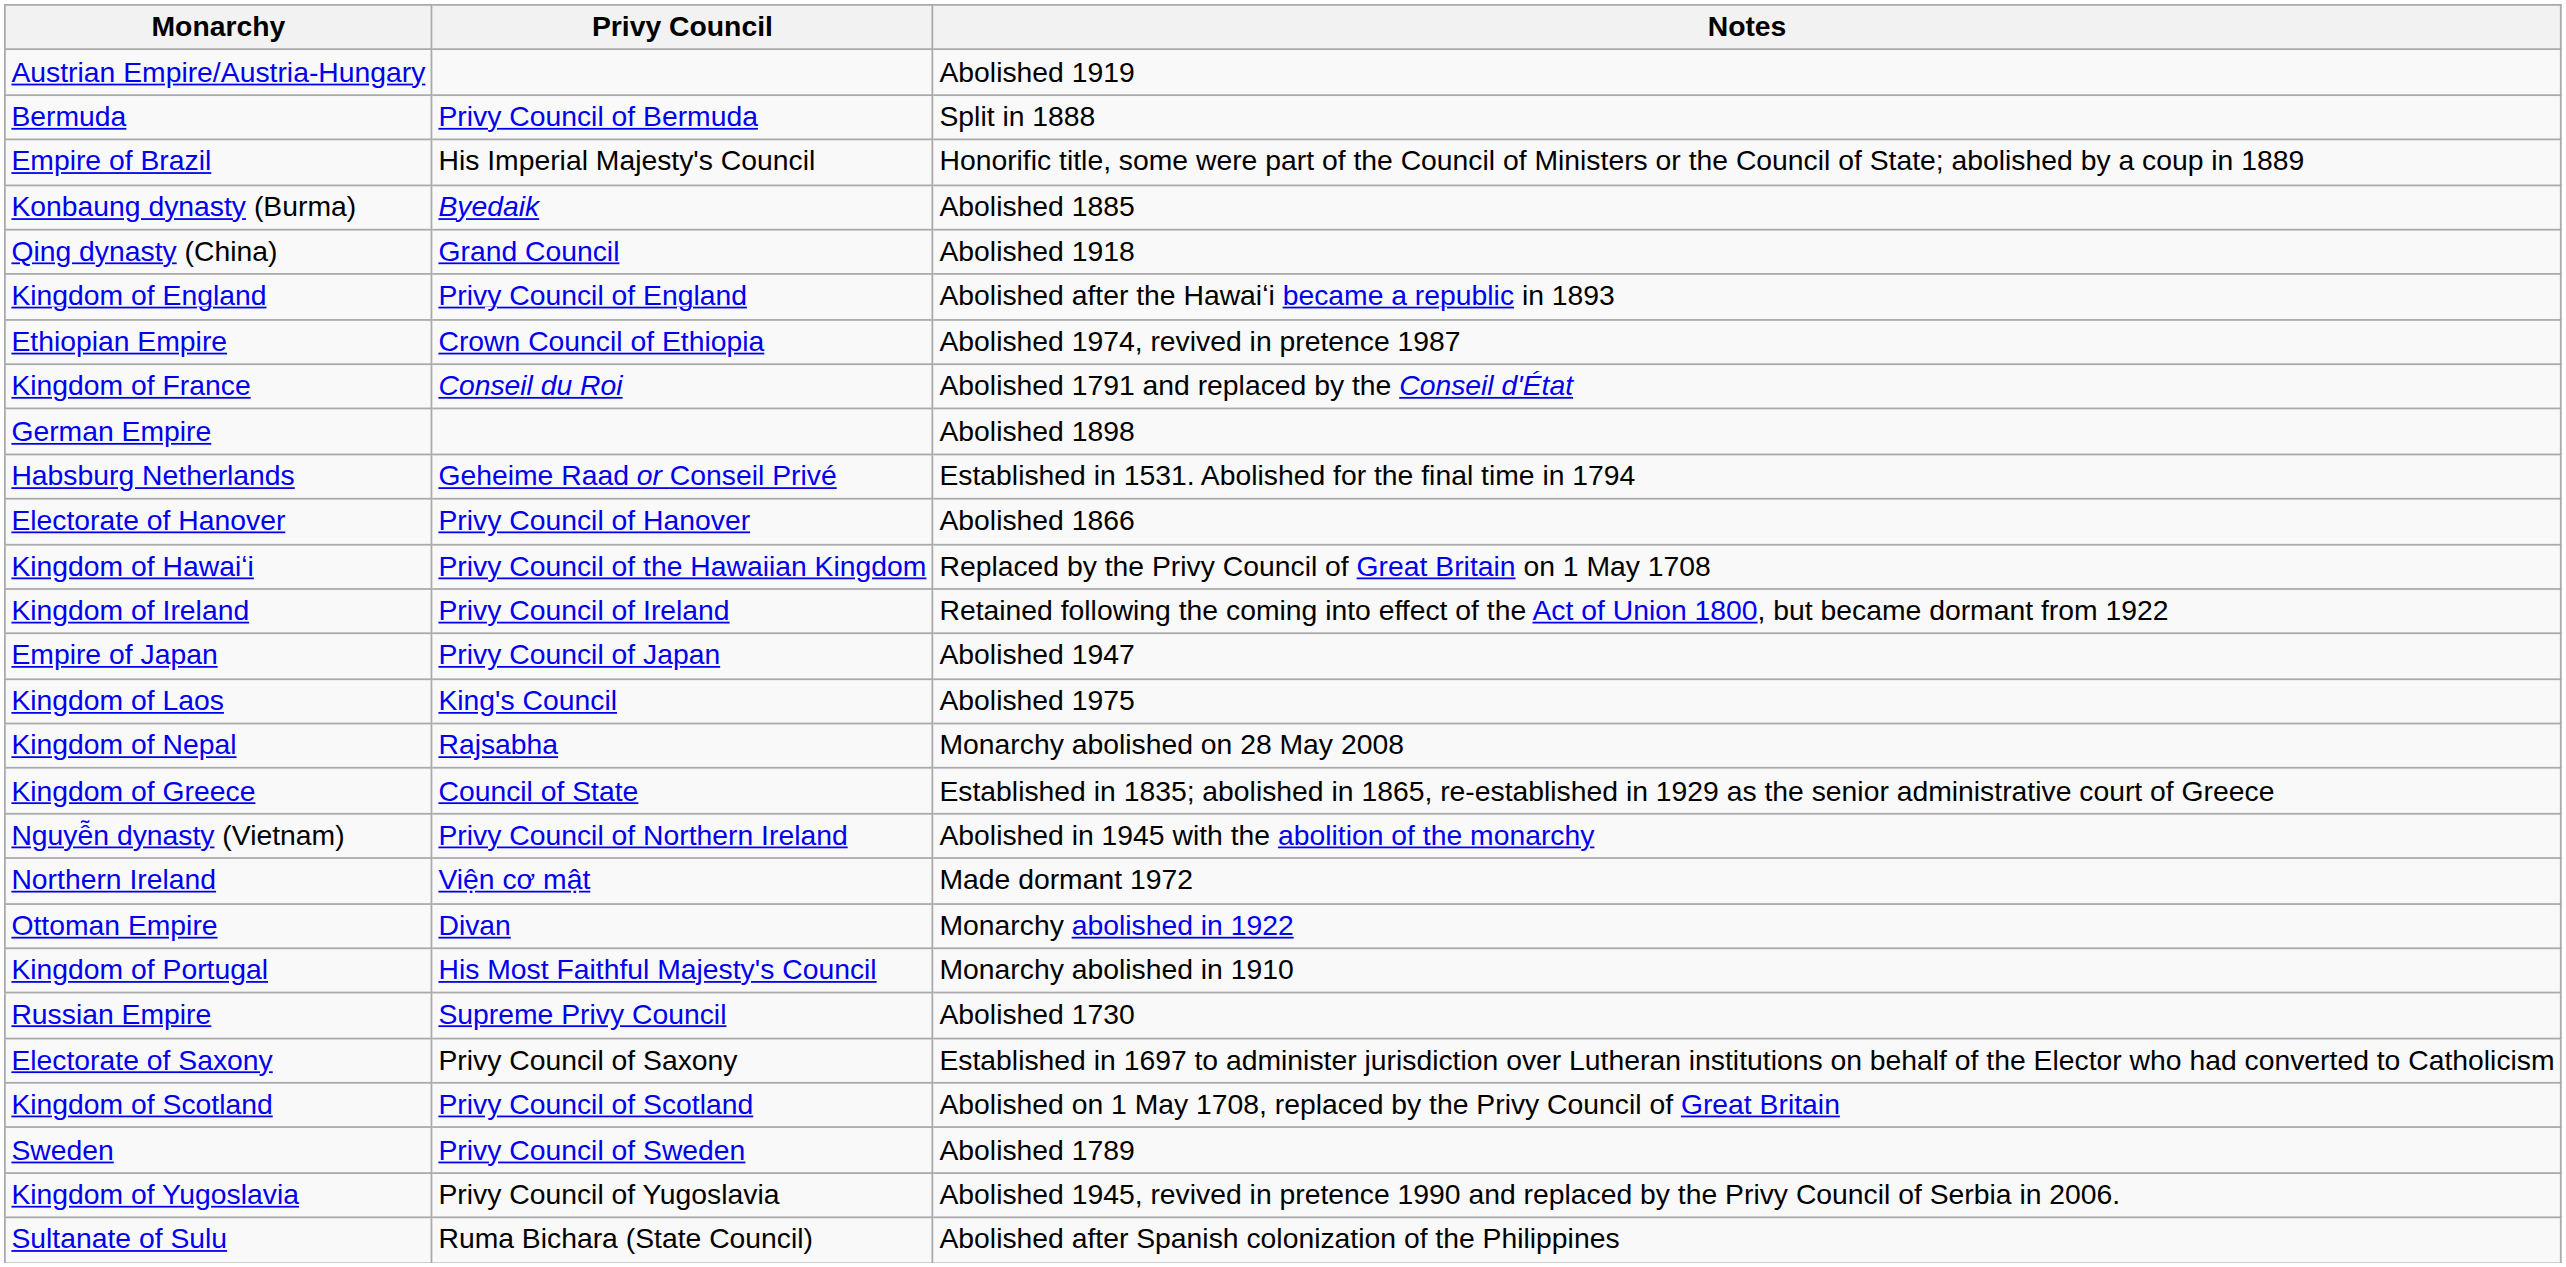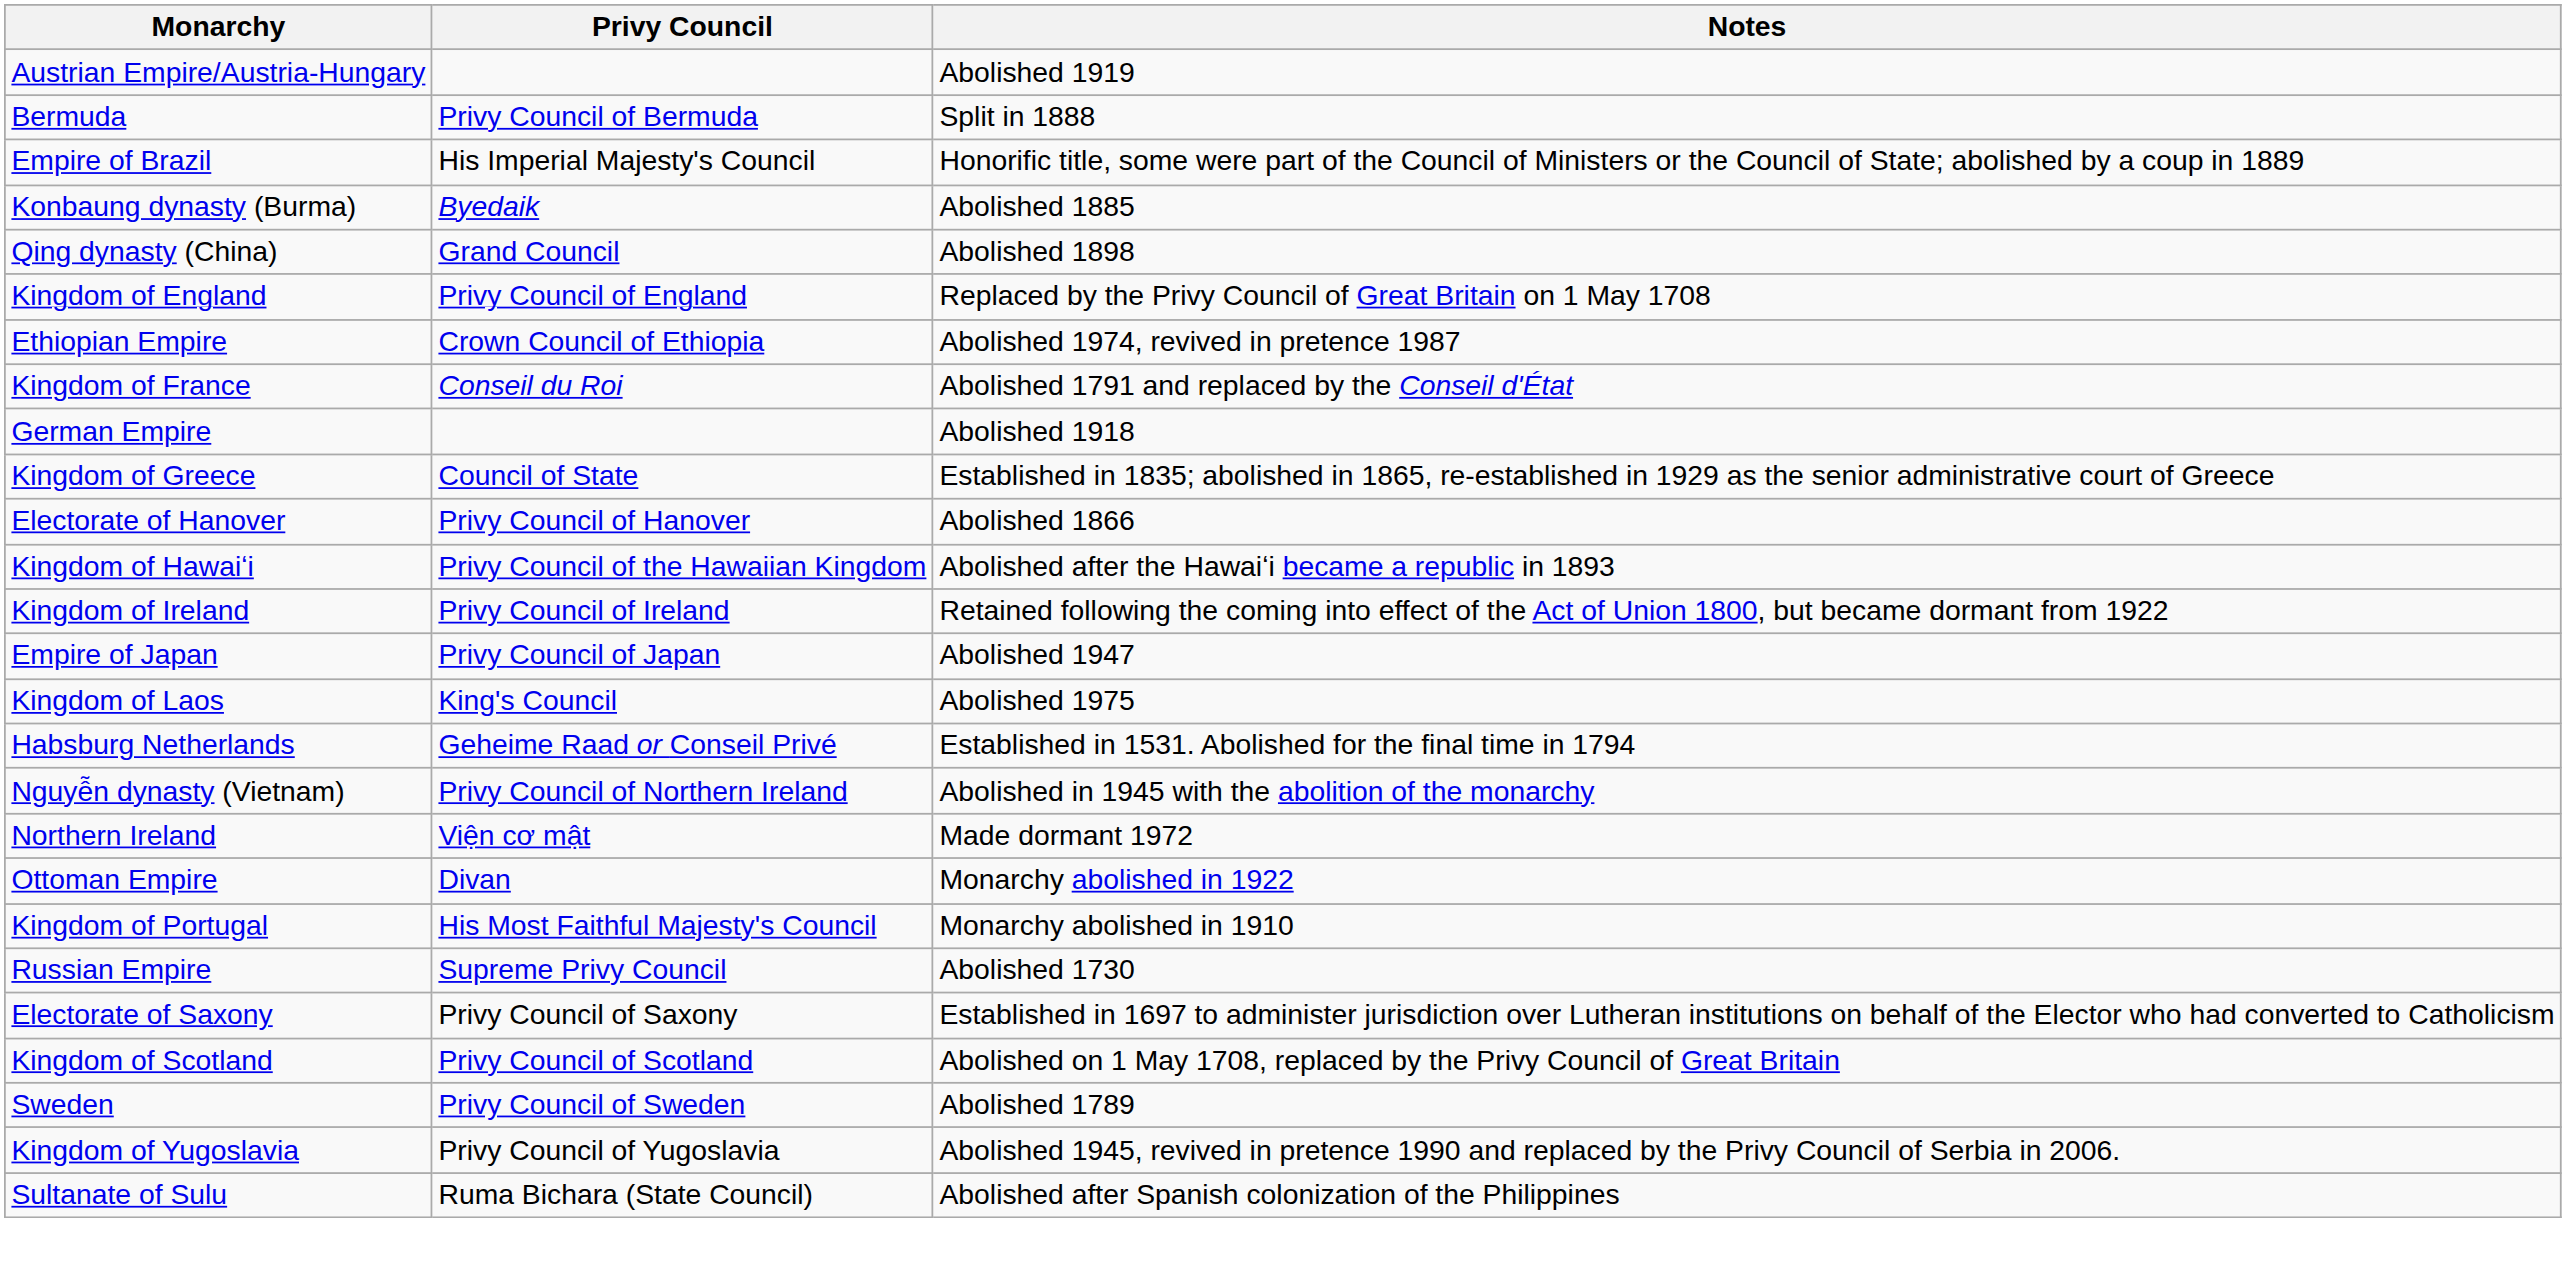 <table class="wikitable">
 <tr>
 <th>Monarchy</th>
 <th>Privy Council</th>
 <th>Notes</th>
 </tr>
 <tr>
 <td> <a href='#'>Austrian Empire/Austria-Hungary</a></td>
 <td></td>
 <td>Abolished 1919</td>
 </tr>
 <tr>
 <td> <a href='#'>Bermuda</a></td>
 <td><a href='#'>Privy Council of Bermuda</a></td>
 <td>Split in 1888</td>
 </tr>
 <tr>
 <td> <a href='#'>Empire of Brazil</a></td>
 <td>His Imperial Majesty's Council</td>
 <td>Honorific title, some were part of the Council of Ministers or the Council of State; abolished by a coup in 1889</td>
 </tr>
 <tr>
 <td> <a href='#'>Konbaung dynasty</a> (Burma)</td>
 <td><em><a href='#'>Byedaik</a></em></td>
 <td>Abolished 1885</td>
 </tr>
 <tr>
 <td> <a href='#'>Qing dynasty</a> (China)</td>
 <td><a href='#'>Grand Council</a></td>
-<td>Abolished 1918</td>
+<td>Abolished 1898</td>
 </tr>
 <tr>
 <td> <a href='#'>Kingdom of England</a></td>
 <td><a href='#'>Privy Council of England</a></td>
-<td>Abolished after the Hawaiʻi <a href='#'>became a republic</a> in 1893</td>
+<td>Replaced by the Privy Council of <a href='#'>Great Britain</a> on 1 May 1708</td>
 </tr>
 <tr>
 <td> <a href='#'>Ethiopian Empire</a></td>
 <td><a href='#'>Crown Council of Ethiopia</a></td>
 <td>Abolished 1974, revived in pretence 1987</td>
 </tr>
 <tr>
 <td> <a href='#'>Kingdom of France</a></td>
 <td><em><a href='#'>Conseil du Roi</a></em></td>
 <td>Abolished 1791 and replaced by the <em><a href='#'>Conseil d'État</a></td>
 </tr>
 <tr>
 <td> <a href='#'>German Empire</a></td>
 <td></td>
-<td>Abolished 1898</td>
+<td>Abolished 1918</td>
 </tr>
 <tr>
-<td> <a href='#'>Habsburg Netherlands</a></td>
-<td><a href='#'></em>Geheime Raad<em> or </em>Conseil Privé<em></a></td>
-<td>Established in 1531. Abolished for the final time in 1794</td>
+<td> <a href='#'>Kingdom of Greece</a></td>
+<td><a href='#'>Council of State</a></td>
+<td>Established in 1835; abolished in 1865, re-established in 1929 as the senior administrative court of Greece</td>
 </tr>
 <tr>
 <td> <a href='#'>Electorate of Hanover</a></td>
 <td><a href='#'>Privy Council of Hanover</a></td>
 <td>Abolished 1866</td>
 </tr>
 <tr>
 <td> <a href='#'>Kingdom of Hawaiʻi</a></td>
 <td><a href='#'>Privy Council of the Hawaiian Kingdom</a></td>
-<td>Replaced by the Privy Council of <a href='#'>Great Britain</a> on 1 May 1708</td>
+<td>Abolished after the Hawaiʻi <a href='#'>became a republic</a> in 1893</td>
 </tr>
 <tr>
 <td> <a href='#'>Kingdom of Ireland</a></td>
 <td><a href='#'>Privy Council of Ireland</a></td>
 <td>Retained following the coming into effect of the <a href='#'>Act of Union 1800</a>, but became dormant from 1922</td>
 </tr>
 <tr>
 <td> <a href='#'>Empire of Japan</a></td>
 <td><a href='#'>Privy Council of Japan</a></td>
 <td>Abolished 1947</td>
 </tr>
 <tr>
 <td> <a href='#'>Kingdom of Laos</a></td>
 <td><a href='#'>King's Council</a></td>
 <td>Abolished 1975</td>
 </tr>
 <tr>
-<td> <a href='#'>Kingdom of Nepal</a></td>
-<td></em><a href='#'>Rajsabha</a><em></td>
-<td>Monarchy abolished on 28 May 2008</td>
-</tr>
-<tr>
-<td> <a href='#'>Kingdom of Greece</a></td>
-<td><a href='#'>Council of State</a></td>
-<td>Established in 1835; abolished in 1865, re-established in 1929 as the senior administrative court of Greece</td>
+<td> <a href='#'>Habsburg Netherlands</a></td>
+<td><a href='#'></em>Geheime Raad<em> or </em>Conseil Privé<em></a></td>
+<td>Established in 1531. Abolished for the final time in 1794</td>
 </tr>
 <tr>
 <td> <a href='#'>Nguyễn dynasty</a> (Vietnam)</td>
 <td><a href='#'>Privy Council of Northern Ireland</a></td>
 <td>Abolished in 1945 with the <a href='#'>abolition of the monarchy</a></td>
 </tr>
 <tr>
 <td> <a href='#'>Northern Ireland</a></td>
 <td><a href='#'>Viện cơ mật</a></td>
 <td>Made dormant 1972</td>
 </tr>
 <tr>
 <td> <a href='#'>Ottoman Empire</a></td>
 <td><a href='#'>Divan</a></td>
 <td>Monarchy <a href='#'>abolished in 1922</a></td>
 </tr>
 <tr>
 <td> <a href='#'>Kingdom of Portugal</a></td>
 <td><a href='#'>His Most Faithful Majesty's Council</a></td>
 <td>Monarchy abolished in 1910</td>
 </tr>
 <tr>
 <td> <a href='#'>Russian Empire</a></td>
 <td><a href='#'>Supreme Privy Council</a></td>
 <td>Abolished 1730</td>
 </tr>
 <tr>
 <td> <a href='#'>Electorate of Saxony</a></td>
 <td>Privy Council of Saxony</td>
 <td>Established in 1697 to administer jurisdiction over Lutheran institutions on behalf of the Elector who had converted to Catholicism</td>
 </tr>
 <tr>
 <td> <a href='#'>Kingdom of Scotland</a></td>
 <td><a href='#'>Privy Council of Scotland</a></td>
 <td>Abolished on 1 May 1708, replaced by the Privy Council of <a href='#'>Great Britain</a></td>
 </tr>
 <tr>
 <td> <a href='#'>Sweden</a></td>
 <td><a href='#'>Privy Council of Sweden</a></td>
 <td>Abolished 1789</td>
 </tr>
 <tr>
 <td> <a href='#'>Kingdom of Yugoslavia</a></td>
 <td>Privy Council of Yugoslavia</td>
 <td>Abolished 1945, revived in pretence 1990 and replaced by the Privy Council of Serbia in 2006.</td>
 </tr>
 <tr>
 <td> <a href='#'>Sultanate of Sulu</a></td>
 <td>Ruma Bichara (State Council)</td>
 <td>Abolished after Spanish colonization of the Philippines</td>
 </tr>
 </table>
